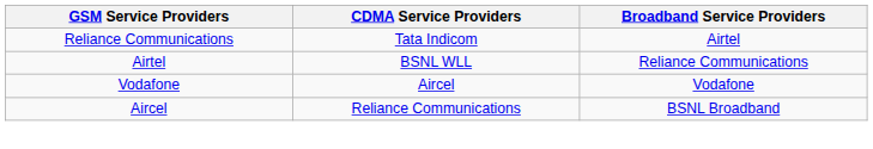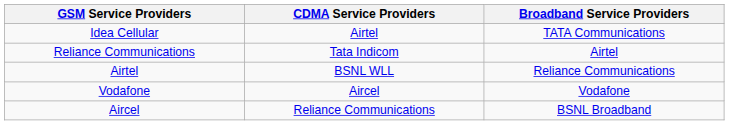 <table class="wikitable" width=75% style="border:1px solid black; text-align:center;">
 <tr>
 <th width="33%"><a href='#'>GSM</a> Service Providers</th>
 <th width="33%"><a href='#'>CDMA</a> Service Providers</th>
 <th width="33%"><a href='#'>Broadband</a> Service Providers</th>
+</tr>
+<tr>
+<td><a href='#'>Idea Cellular</a></td>
+<td><a href='#'>Airtel</a></td>
+<td><a href='#'>TATA Communications</a></td>
 </tr>
 <tr>
 <td><a href='#'>Reliance Communications</a></td>
 <td><a href='#'>Tata Indicom</a></td>
 <td><a href='#'>Airtel</a></td>
 </tr>
 <tr>
 <td><a href='#'>Airtel</a></td>
 <td><a href='#'>BSNL WLL</a></td>
 <td><a href='#'>Reliance Communications</a></td>
 </tr>
 <tr>
 <td><a href='#'>Vodafone</a></td>
 <td><a href='#'>Aircel</a></td>
 <td><a href='#'>Vodafone</a></td>
 </tr>
 <tr>
 <td><a href='#'>Aircel</a></td>
 <td><a href='#'>Reliance Communications</a></td>
 <td><a href='#'>BSNL Broadband</a></td>
 </tr>
 </table>
